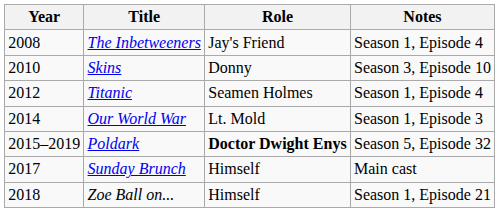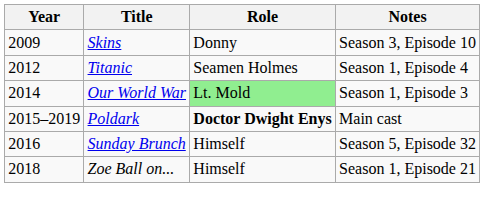 <table class="wikitable sortable">
 <tr>
 <th>Year</th>
 <th>Title</th>
 <th>Role</th>
 <th class="unsortable">Notes</th>
 </tr>
 <tr>
-<td>2008</td>
-<td><em><a href='#'>The Inbetweeners</a></em></td>
-<td>Jay's Friend</td>
-<td>Season 1, Episode 4</td>
-</tr>
-<tr>
-<td>2010</td>
+<td>2009</td>
 <td><em><a href='#'>Skins</a></em></td>
 <td>Donny</td>
 <td>Season 3, Episode 10</td>
 </tr>
 <tr>
 <td>2012</td>
 <td><em><a href='#'>Titanic</a></em></td>
 <td>Seamen Holmes</td>
 <td>Season 1, Episode 4</td>
 </tr>
 <tr>
 <td>2014</td>
 <td><em><a href='#'>Our World War</a></em></td>
-<td>Lt. Mold</td>
+<td style="background: lightgreen;">Lt. Mold</td>
 <td>Season 1, Episode 3</td>
 </tr>
 <tr>
 <td>2015–2019</td>
 <td><em><a href='#'>Poldark</a></em></td>
 <td><strong>Doctor Dwight Enys</strong></td>
-<td>Season 5, Episode 32</td>
+<td>Main cast</td>
 </tr>
 <tr>
-<td>2017</td>
+<td>2016</td>
 <td><em><a href='#'>Sunday Brunch</a></em></td>
 <td>Himself</td>
-<td>Main cast</td>
+<td>Season 5, Episode 32</td>
 </tr>
 <tr>
 <td>2018</td>
 <td><em>Zoe Ball on...</em></td>
 <td>Himself</td>
 <td>Season 1, Episode 21</td>
 </tr>
 <tr>
 </tr>
 </table>
